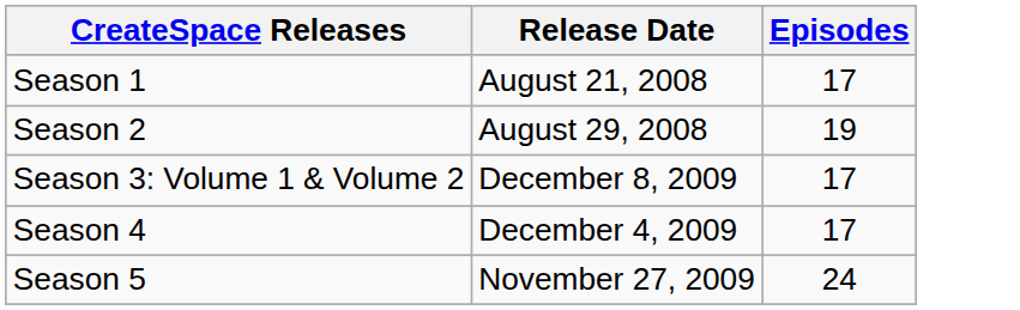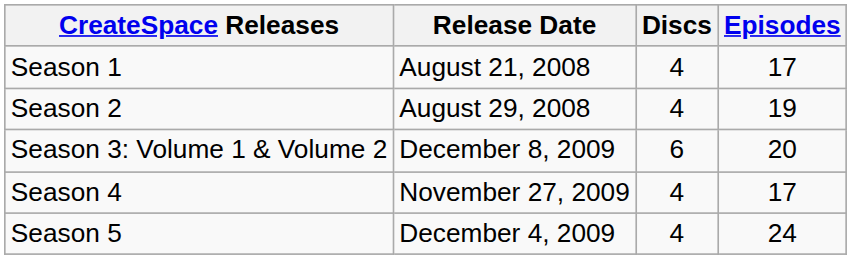 <table class="wikitable">
 <tr>
 <th><a href='#'>CreateSpace</a> Releases</th>
 <th style="text-align:center;">Release Date</th>
+<th>Discs</th>
 <th><a href='#'>Episodes</a></th>
 </tr>
 <tr>
 <td>Season 1</td>
 <td>August 21, 2008</td>
+<td style="text-align:center;">4</td>
 <td style="text-align:center;">17</td>
 </tr>
 <tr>
 <td>Season 2</td>
 <td>August 29, 2008</td>
+<td style="text-align:center;">4</td>
 <td style="text-align:center;">19</td>
 </tr>
 <tr>
 <td>Season 3: Volume 1 & Volume 2</td>
 <td>December 8, 2009</td>
-<td style="text-align:center;">17</td>
+<td style="text-align:center;">6</td>
+<td style="text-align:center;">20</td>
 </tr>
 <tr>
 <td>Season 4</td>
-<td>December 4, 2009</td>
+<td>November 27, 2009</td>
+<td style="text-align:center;">4</td>
 <td style="text-align:center;">17</td>
 </tr>
 <tr>
 <td>Season 5</td>
-<td>November 27, 2009</td>
+<td>December 4, 2009</td>
+<td style="text-align:center;">4</td>
 <td style="text-align:center;">24</td>
 </tr>
 </table>
